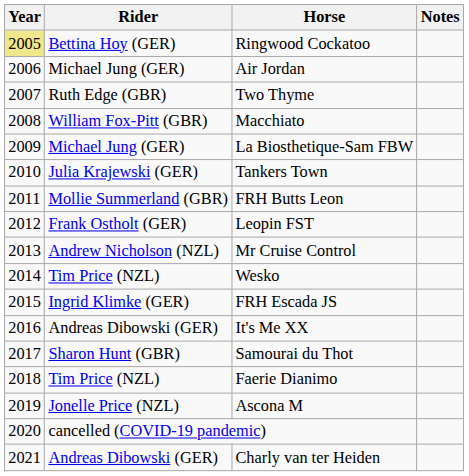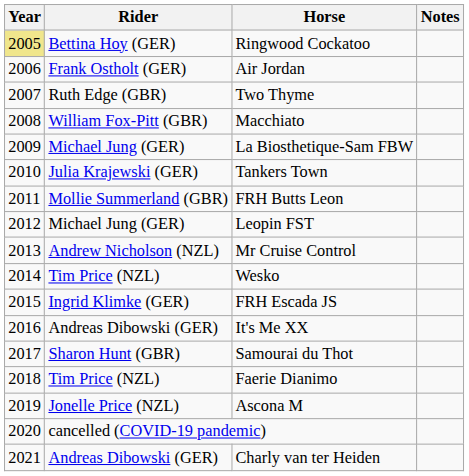 <table class="wikitable">
 <tr>
 <th><strong>Year</strong></th>
 <th><strong>Rider</strong></th>
 <th><strong>Horse</strong></th>
 <th><strong>Notes</strong></th>
 </tr>
 <tr>
 <td style="background: khaki;">2005</td>
 <td> <a href='#'>Bettina Hoy</a> (GER)</td>
 <td>Ringwood Cockatoo</td>
 <td></td>
 </tr>
 <tr>
 <td>2006</td>
-<td> Michael Jung (GER)</td>
+<td> <a href='#'>Frank Ostholt</a> (GER)</td>
 <td>Air Jordan</td>
 <td></td>
 </tr>
 <tr>
 <td>2007</td>
 <td> Ruth Edge (GBR)</td>
 <td>Two Thyme</td>
 <td></td>
 </tr>
 <tr>
 <td>2008</td>
 <td> <a href='#'>William Fox-Pitt</a> (GBR)</td>
 <td>Macchiato</td>
 <td></td>
 </tr>
 <tr>
 <td>2009</td>
 <td> <a href='#'>Michael Jung</a> (GER)</td>
 <td>La Biosthetique-Sam FBW</td>
 <td></td>
 </tr>
 <tr>
 <td>2010</td>
 <td> <a href='#'>Julia Krajewski</a> (GER)</td>
 <td>Tankers Town</td>
 <td></td>
 </tr>
 <tr>
 <td>2011</td>
 <td> <a href='#'>Mollie Summerland</a> (GBR)</td>
 <td>FRH Butts Leon</td>
 <td></td>
 </tr>
 <tr>
 <td>2012</td>
-<td> <a href='#'>Frank Ostholt</a> (GER)</td>
+<td> Michael Jung (GER)</td>
 <td>Leopin FST</td>
 <td></td>
 </tr>
 <tr>
 <td>2013</td>
 <td> <a href='#'>Andrew Nicholson</a> (NZL)</td>
 <td>Mr Cruise Control</td>
 <td></td>
 </tr>
 <tr>
 <td>2014</td>
 <td> <a href='#'>Tim Price</a> (NZL)</td>
 <td>Wesko</td>
 <td></td>
 </tr>
 <tr>
 <td>2015</td>
 <td> <a href='#'>Ingrid Klimke</a> (GER)</td>
 <td>FRH Escada JS</td>
 <td></td>
 </tr>
 <tr>
 <td>2016</td>
 <td> Andreas Dibowski (GER)</td>
 <td>It's Me XX</td>
 <td></td>
 </tr>
 <tr>
 <td>2017</td>
 <td> <a href='#'>Sharon Hunt</a> (GBR)</td>
 <td>Samourai du Thot</td>
 <td></td>
 </tr>
 <tr>
 <td>2018</td>
 <td> <a href='#'>Tim Price</a> (NZL)</td>
 <td>Faerie Dianimo</td>
 <td></td>
 </tr>
 <tr>
 <td>2019</td>
 <td> <a href='#'>Jonelle Price</a> (NZL)</td>
 <td>Ascona M</td>
 <td></td>
 </tr>
 <tr>
 <td>2020</td>
 <td colspan="2">cancelled (<a href='#'>COVID-19 pandemic</a>)</td>
 </tr>
 <tr>
 <td>2021</td>
 <td> <a href='#'>Andreas Dibowski</a> (GER)</td>
 <td>Charly van ter Heiden</td>
 <td></td>
 </tr>
 </table>
